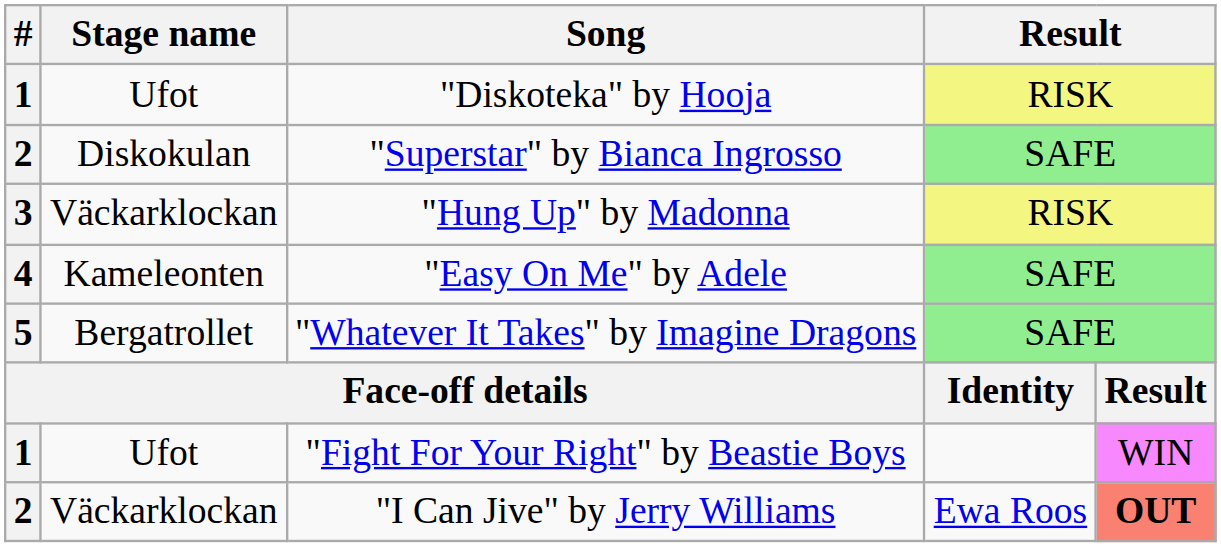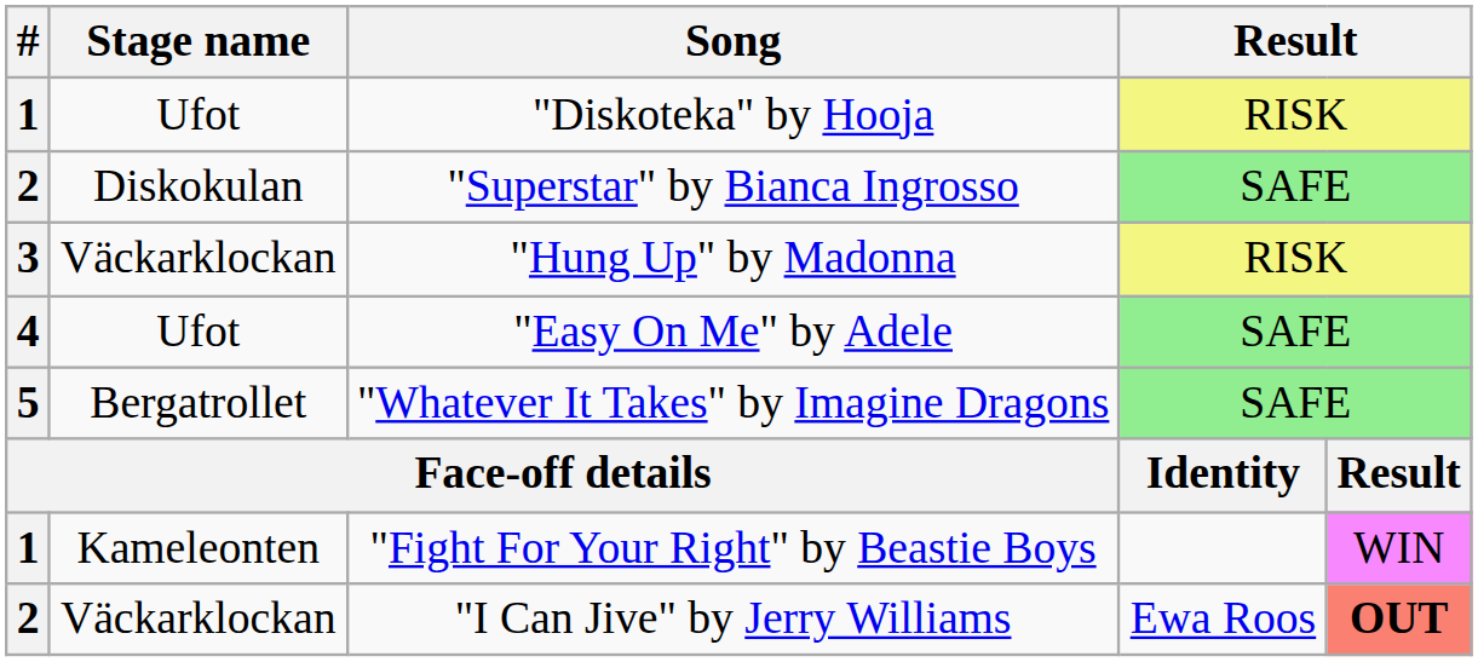 <table class="wikitable plainrowheaders" style="text-align: center;">
 <tr>
 <th>#</th>
 <th>Stage name</th>
 <th>Song</th>
 <th colspan=2>Result</th>
 </tr>
 <tr>
 <th>1</th>
 <td>Ufot</td>
 <td>"Diskoteka" by <a href='#'>Hooja</a></td>
 <td colspan=2 bgcolor="#F3F781">RISK</td>
 </tr>
 <tr>
 <th>2</th>
 <td>Diskokulan</td>
 <td>"<a href='#'>Superstar</a>" by <a href='#'>Bianca Ingrosso</a></td>
 <td colspan=2 bgcolor=lightgreen>SAFE</td>
 </tr>
 <tr>
 <th>3</th>
 <td>Väckarklockan</td>
 <td>"<a href='#'>Hung Up</a>" by <a href='#'>Madonna</a></td>
 <td colspan=2 bgcolor="#F3F781">RISK</td>
 </tr>
 <tr>
 <th>4</th>
-<td>Kameleonten</td>
+<td>Ufot</td>
 <td>"<a href='#'>Easy On Me</a>" by <a href='#'>Adele</a></td>
 <td colspan=2 bgcolor=lightgreen>SAFE</td>
 </tr>
 <tr>
 <th>5</th>
 <td>Bergatrollet</td>
 <td>"<a href='#'>Whatever It Takes</a>" by <a href='#'>Imagine Dragons</a></td>
 <td colspan=2 bgcolor=lightgreen>SAFE</td>
 </tr>
 <tr>
 <th colspan="3">Face-off details</th>
 <th>Identity</th>
 <th>Result</th>
 </tr>
 <tr>
 <th>1</th>
-<td>Ufot</td>
+<td>Kameleonten</td>
 <td>"<a href='#'>Fight For Your Right</a>" by <a href='#'>Beastie Boys</a></td>
 <td></td>
 <td bgcolor="#F888FD">WIN</td>
 </tr>
 <tr>
 <th>2</th>
 <td>Väckarklockan</td>
 <td>"I Can Jive" by <a href='#'>Jerry Williams</a></td>
 <td><a href='#'>Ewa Roos</a></td>
 <td bgcolor=salmon><strong>OUT</strong></td>
 </tr>
 </table>
